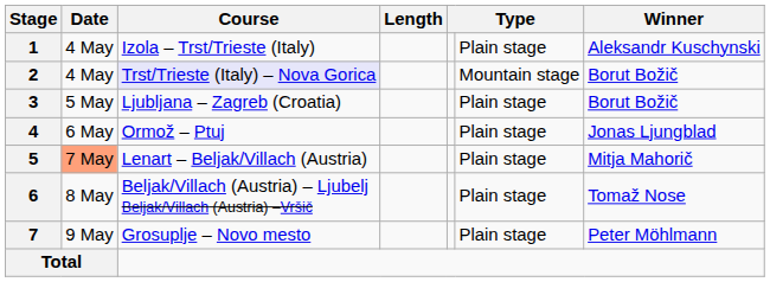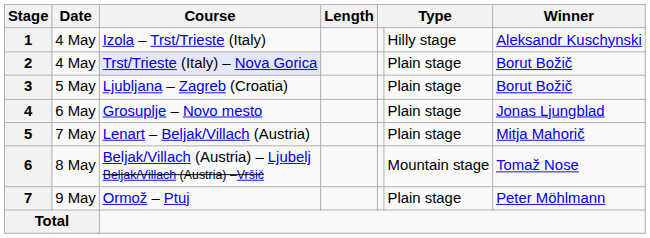 <table class="wikitable">
 <tr>
 <th>Stage</th>
 <th>Date</th>
 <th>Course</th>
 <th>Length</th>
 <th colspan="2">Type</th>
 <th>Winner</th>
 </tr>
 <tr>
 <th style="text-align:center">1</th>
 <td align=right>4 May</td>
 <td><a href='#'>Izola</a> – <a href='#'>Trst/Trieste</a> (Italy)</td>
 <td style="text-align:center;"></td>
 <td></td>
-<td>Plain stage</td>
+<td>Hilly stage</td>
 <td> <a href='#'>Aleksandr Kuschynski</a></td>
 </tr>
 <tr>
 <th style="text-align:center">2</th>
 <td align=right>4 May</td>
 <td style="background: lavender;"><a href='#'>Trst/Trieste</a> (Italy) – <a href='#'>Nova Gorica</a></td>
 <td style="text-align:center;"></td>
 <td></td>
-<td>Mountain stage</td>
+<td>Plain stage</td>
 <td> <a href='#'>Borut Božič</a></td>
 </tr>
 <tr>
 <th style="text-align:center">3</th>
 <td align=right>5 May</td>
 <td><a href='#'>Ljubljana</a> – <a href='#'>Zagreb</a> (Croatia)</td>
 <td style="text-align:center;"></td>
 <td></td>
 <td>Plain stage</td>
 <td> <a href='#'>Borut Božič</a></td>
 </tr>
 <tr>
 <th style="text-align:center">4</th>
 <td align=right>6 May</td>
-<td><a href='#'>Ormož</a> – <a href='#'>Ptuj</a></td>
+<td><a href='#'>Grosuplje</a> – <a href='#'>Novo mesto</a></td>
 <td style="text-align:center;"></td>
 <td></td>
 <td>Plain stage</td>
 <td> <a href='#'>Jonas Ljungblad</a></td>
 </tr>
 <tr>
 <th style="text-align:center">5</th>
-<td align=right style="background: lightsalmon;">7 May</td>
+<td align=right>7 May</td>
 <td><a href='#'>Lenart</a> – <a href='#'>Beljak/Villach</a> (Austria)</td>
 <td style="text-align:center;"></td>
 <td></td>
 <td>Plain stage</td>
 <td> <a href='#'>Mitja Mahorič</a></td>
 </tr>
 <tr>
 <th style="text-align:center">6</th>
 <td align=right>8 May</td>
 <td><a href='#'>Beljak/Villach</a> (Austria) – <a href='#'>Ljubelj</a><br><small><s><a href='#'>Beljak/Villach</a> (Austria) –<a href='#'>Vršič</a></s></small></td>
 <td style="text-align:center;"><br><small><s></s></small></td>
 <td></td>
-<td>Plain stage</td>
+<td>Mountain stage</td>
 <td> <a href='#'>Tomaž Nose</a></td>
 </tr>
 <tr>
 <th style="text-align:center">7</th>
 <td align=right>9 May</td>
-<td><a href='#'>Grosuplje</a> – <a href='#'>Novo mesto</a></td>
+<td><a href='#'>Ormož</a> – <a href='#'>Ptuj</a></td>
 <td style="text-align:center;"></td>
 <td></td>
 <td>Plain stage</td>
 <td> <a href='#'>Peter Möhlmann</a></td>
 </tr>
 <tr>
 <th colspan="2">Total</th>
 <td colspan="5" style="text-align:center;"><br><small><s></s></small></td>
 </tr>
 </table>
